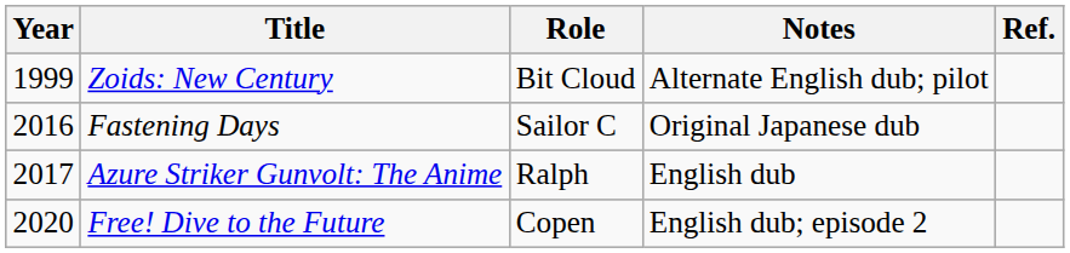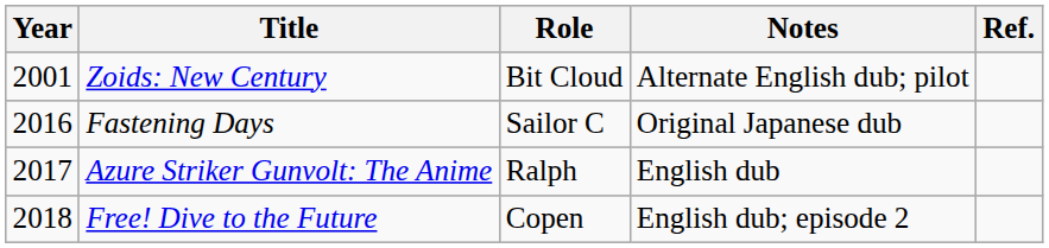 <table class="wikitable">
 <tr>
 <th>Year</th>
 <th>Title</th>
 <th>Role</th>
 <th>Notes</th>
 <th>Ref.</th>
 </tr>
 <tr>
-<td>1999</td>
+<td>2001</td>
 <td><em><a href='#'>Zoids: New Century</a></em></td>
 <td>Bit Cloud</td>
 <td>Alternate English dub; pilot</td>
 <td></td>
 </tr>
 <tr>
 <td>2016</td>
 <td><em>Fastening Days</em></td>
 <td>Sailor C</td>
 <td>Original Japanese dub</td>
 <td></td>
 </tr>
 <tr>
 <td>2017</td>
 <td><em><a href='#'>Azure Striker Gunvolt: The Anime</a></em></td>
 <td>Ralph</td>
 <td>English dub</td>
 <td></td>
 </tr>
 <tr>
-<td>2020</td>
+<td>2018</td>
 <td><em><a href='#'>Free! Dive to the Future</a></em></td>
 <td>Copen</td>
 <td>English dub; episode 2</td>
 <td></td>
 </tr>
 </table>
